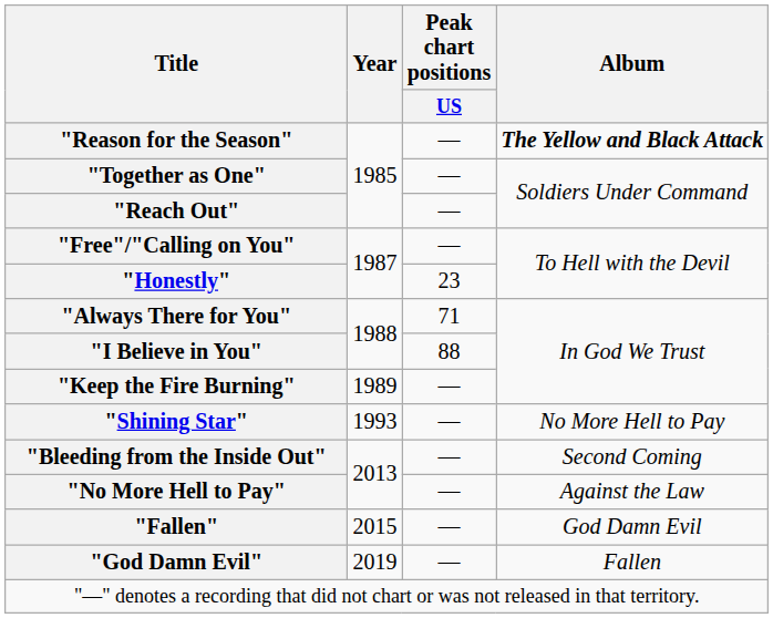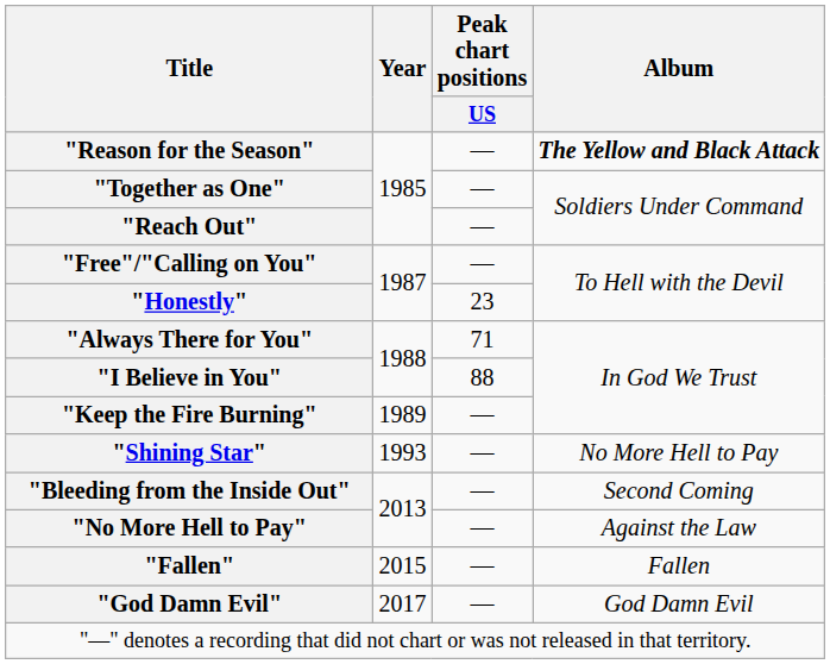 <table class="wikitable plainrowheaders" style="text-align:center;" border="1">
 <tr>
 <th scope="col" rowspan="2" style="width:15em;">Title</th>
 <th scope="col" rowspan="2">Year</th>
 <th scope="col" colspan="1">Peak chart positions</th>
 <th scope="col" rowspan="2">Album</th>
 </tr>
 <tr>
 <th scope="col" style="width:3em;font-size:90%;"><a href='#'>US</a><br></th>
 </tr>
 <tr>
 <th scope="row">"Reason for the Season"</th>
 <td rowspan="3">1985</td>
 <td>—</td>
 <td><strong><em>The Yellow and Black Attack</em></strong></td>
 </tr>
 <tr>
 <th scope="row">"Together as One"</th>
 <td>—</td>
 <td rowspan=2><em>Soldiers Under Command</em></td>
 </tr>
 <tr>
 <th scope="row">"Reach Out"</th>
 <td>—</td>
 </tr>
 <tr>
 <th scope="row">"Free"/"Calling on You"</th>
 <td rowspan="2">1987</td>
 <td>—</td>
 <td rowspan=2><em>To Hell with the Devil</em></td>
 </tr>
 <tr>
 <th scope="row">"<a href='#'>Honestly</a>"</th>
 <td>23</td>
 </tr>
 <tr>
 <th scope="row">"Always There for You"</th>
 <td rowspan="2">1988</td>
 <td>71</td>
 <td rowspan=3><em>In God We Trust</em></td>
 </tr>
 <tr>
 <th scope="row">"I Believe in You"</th>
 <td>88</td>
 </tr>
 <tr>
 <th scope="row">"Keep the Fire Burning"</th>
 <td>1989</td>
 <td>—</td>
 </tr>
 <tr>
 <th scope="row">"<a href='#'>Shining Star</a>"</th>
 <td>1993</td>
 <td>—</td>
 <td><em>No More Hell to Pay</em></td>
 </tr>
 <tr>
 <th scope="row">"Bleeding from the Inside Out"</th>
 <td rowspan="2">2013</td>
 <td>—</td>
 <td><em>Second Coming</em></td>
 </tr>
 <tr>
 <th scope="row">"No More Hell to Pay"</th>
 <td>—</td>
 <td><em>Against the Law</em></td>
 </tr>
 <tr>
 <th scope="row">"Fallen"</th>
 <td>2015</td>
 <td>—</td>
-<td><em>God Damn Evil</em></td>
+<td><em>Fallen</em></td>
 </tr>
 <tr>
 <th scope="row">"God Damn Evil"</th>
-<td>2019</td>
+<td>2017</td>
 <td>—</td>
-<td><em>Fallen</em></td>
+<td><em>God Damn Evil</em></td>
 </tr>
 <tr>
 <td colspan="4" style="font-size:90%">"—" denotes a recording that did not chart or was not released in that territory.</td>
 </tr>
 </table>
